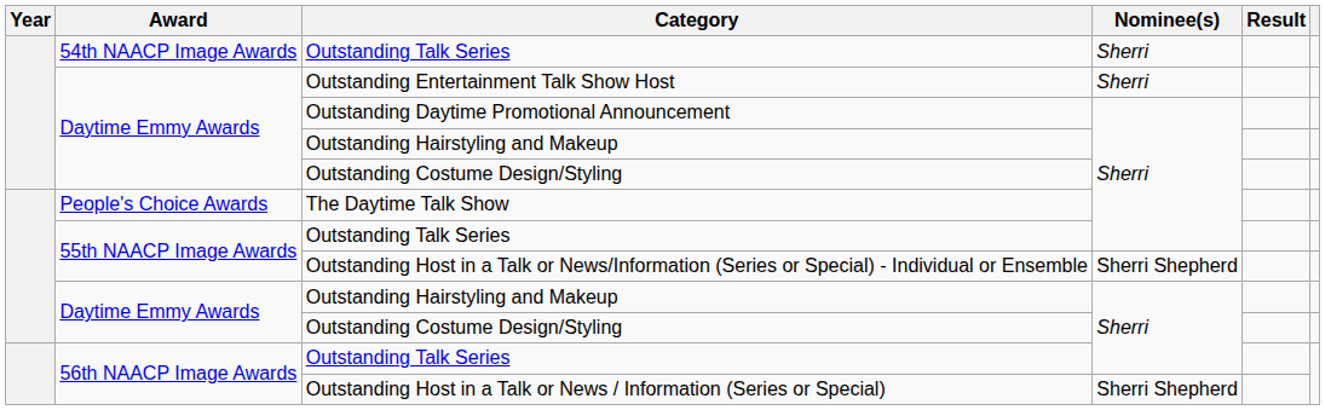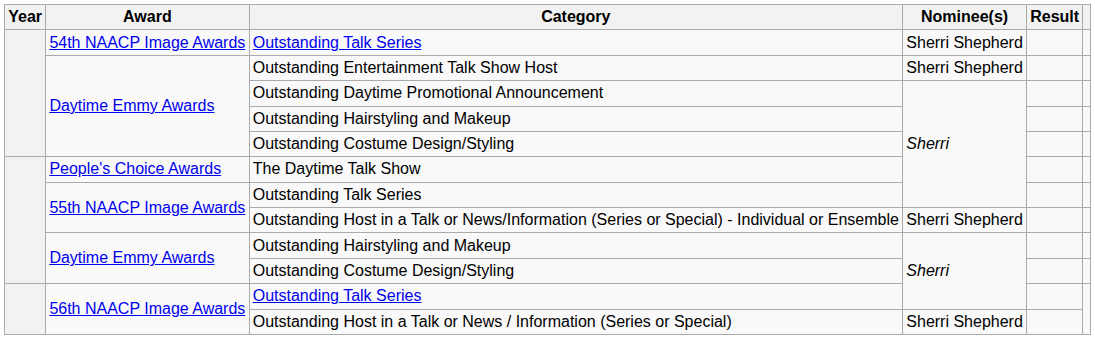 <table class="wikitable plainrowheaders">
 <tr>
 <th scope="col">Year</th>
 <th scope="col">Award</th>
 <th scope="col">Category</th>
 <th scope="col">Nominee(s)</th>
 <th scope="col">Result</th>
 <th scope="col" class="unsortable"></th>
 </tr>
 <tr>
 <th scope="row" rowspan=5></th>
 <td><a href='#'>54th NAACP Image Awards</a></td>
 <td><a href='#'>Outstanding Talk Series</a></td>
-<td><em>Sherri</em></td>
+<td>Sherri Shepherd</td>
 <td></td>
 <td style="text-align:center;"></td>
 </tr>
 <tr>
 <td rowspan=4><a href='#'>Daytime Emmy Awards</a></td>
 <td>Outstanding Entertainment Talk Show Host</td>
-<td><em>Sherri</em></td>
+<td>Sherri Shepherd</td>
 <td></td>
 <td style="text-align:center;"></td>
 </tr>
 <tr>
 <td>Outstanding Daytime Promotional Announcement</td>
 <td rowspan=5><em>Sherri</em></td>
 <td></td>
 <td style="text-align:center;"></td>
 </tr>
 <tr>
 <td>Outstanding Hairstyling and Makeup</td>
 <td></td>
 <td style="text-align:center;"></td>
 </tr>
 <tr>
 <td>Outstanding Costume Design/Styling</td>
 <td></td>
 <td style="text-align:center;"></td>
 </tr>
 <tr>
 <th scope="row" rowspan=5></th>
 <td><a href='#'>People's Choice Awards</a></td>
 <td>The Daytime Talk Show</td>
 <td></td>
 <td style="text-align:center;"></td>
 </tr>
 <tr>
 <td rowspan=2><a href='#'>55th NAACP Image Awards</a></td>
 <td>Outstanding Talk Series</td>
 <td></td>
 <td style="text-align:center;"></td>
 </tr>
 <tr>
 <td>Outstanding Host in a Talk or News/Information (Series or Special) - Individual or Ensemble</td>
 <td>Sherri Shepherd</td>
 <td></td>
 <td style="text-align:center;"></td>
 </tr>
 <tr>
 <td rowspan=2><a href='#'>Daytime Emmy Awards</a></td>
 <td>Outstanding Hairstyling and Makeup</td>
 <td rowspan=3><em>Sherri</em></td>
 <td></td>
 <td style="text-align:center;"></td>
 </tr>
 <tr>
 <td>Outstanding Costume Design/Styling</td>
 <td></td>
 <td style="text-align:center;"></td>
 </tr>
 <tr>
 <th scope="row" rowspan=2></th>
 <td rowspan=2><a href='#'>56th NAACP Image Awards</a></td>
 <td><a href='#'>Outstanding Talk Series</a></td>
 <td></td>
 <td style="text-align:center;" rowspan=2></td>
 </tr>
 <tr>
 <td>Outstanding Host in a Talk or News / Information (Series or Special)</td>
 <td>Sherri Shepherd</td>
 <td></td>
 </tr>
 </table>
